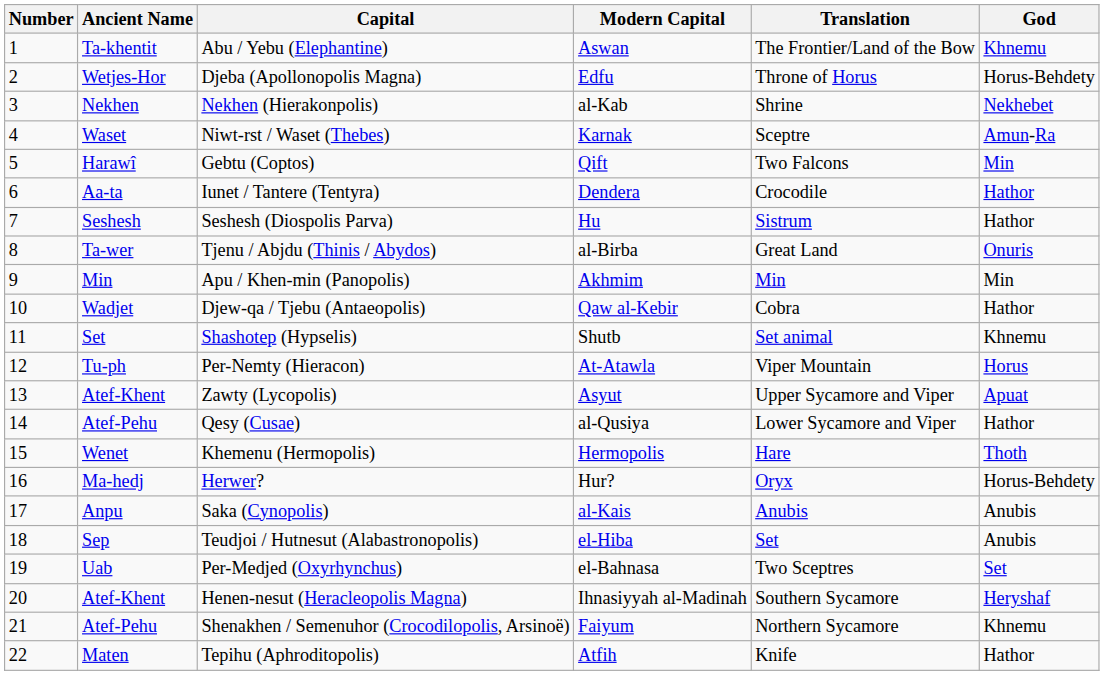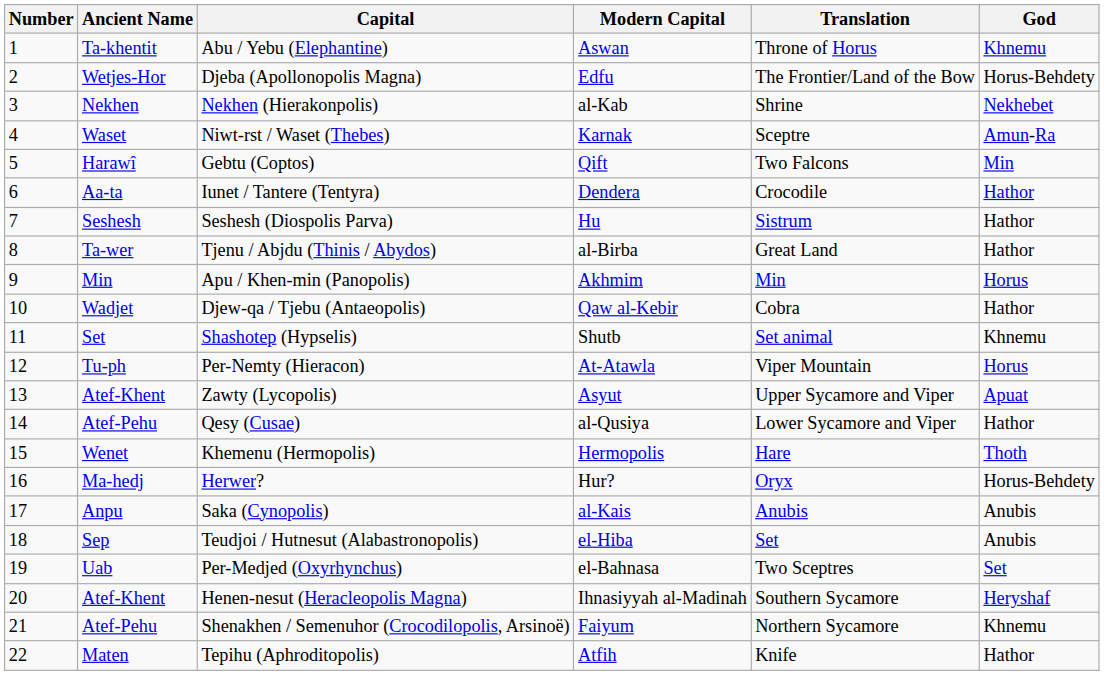 <table class="wikitable">
 <tr>
 <th>Number</th>
 <th>Ancient Name</th>
 <th>Capital</th>
 <th>Modern Capital</th>
 <th>Translation</th>
 <th>God</th>
 </tr>
 <tr>
 <td>1</td>
 <td><a href='#'>Ta-khentit</a></td>
 <td>Abu / Yebu (<a href='#'>Elephantine</a>)</td>
 <td><a href='#'>Aswan</a></td>
-<td>The Frontier/Land of the Bow</td>
+<td>Throne of <a href='#'>Horus</a></td>
 <td><a href='#'>Khnemu</a></td>
 </tr>
 <tr>
 <td>2</td>
 <td><a href='#'>Wetjes-Hor</a></td>
 <td>Djeba (Apollonopolis Magna)</td>
 <td><a href='#'>Edfu</a></td>
-<td>Throne of <a href='#'>Horus</a></td>
+<td>The Frontier/Land of the Bow</td>
 <td>Horus-Behdety</td>
 </tr>
 <tr>
 <td>3</td>
 <td><a href='#'>Nekhen</a></td>
 <td><a href='#'>Nekhen</a> (Hierakonpolis)</td>
 <td>al-Kab</td>
 <td>Shrine</td>
 <td><a href='#'>Nekhebet</a></td>
 </tr>
 <tr>
 <td>4</td>
 <td><a href='#'>Waset</a></td>
 <td>Niwt-rst / Waset (<a href='#'>Thebes</a>)</td>
 <td><a href='#'>Karnak</a></td>
 <td>Sceptre</td>
 <td><a href='#'>Amun</a>-<a href='#'>Ra</a></td>
 </tr>
 <tr>
 <td>5</td>
 <td><a href='#'>Harawî</a></td>
 <td>Gebtu (Coptos)</td>
 <td><a href='#'>Qift</a></td>
 <td>Two Falcons</td>
 <td><a href='#'>Min</a></td>
 </tr>
 <tr>
 <td>6</td>
 <td><a href='#'>Aa-ta</a></td>
 <td>Iunet / Tantere (Tentyra)</td>
 <td><a href='#'>Dendera</a></td>
 <td>Crocodile</td>
 <td><a href='#'>Hathor</a></td>
 </tr>
 <tr>
 <td>7</td>
 <td><a href='#'>Seshesh</a></td>
 <td>Seshesh (Diospolis Parva)</td>
 <td><a href='#'>Hu</a></td>
 <td><a href='#'>Sistrum</a></td>
 <td>Hathor</td>
 </tr>
 <tr>
 <td>8</td>
 <td><a href='#'>Ta-wer</a></td>
 <td>Tjenu / Abjdu (<a href='#'>Thinis</a> / <a href='#'>Abydos</a>)</td>
 <td>al-Birba</td>
 <td>Great Land</td>
-<td><a href='#'>Onuris</a></td>
+<td>Hathor</td>
 </tr>
 <tr>
 <td>9</td>
 <td><a href='#'>Min</a></td>
 <td>Apu / Khen-min (Panopolis)</td>
 <td><a href='#'>Akhmim</a></td>
 <td><a href='#'>Min</a></td>
-<td>Min</td>
+<td><a href='#'>Horus</a></td>
 </tr>
 <tr>
 <td>10</td>
 <td><a href='#'>Wadjet</a></td>
 <td>Djew-qa / Tjebu (Antaeopolis)</td>
 <td><a href='#'>Qaw al-Kebir</a></td>
 <td>Cobra</td>
 <td>Hathor</td>
 </tr>
 <tr>
 <td>11</td>
 <td><a href='#'>Set</a></td>
 <td><a href='#'>Shashotep</a> (Hypselis)</td>
 <td>Shutb</td>
 <td><a href='#'>Set animal</a></td>
 <td>Khnemu</td>
 </tr>
 <tr>
 <td>12</td>
 <td><a href='#'>Tu-ph</a></td>
 <td>Per-Nemty (Hieracon)</td>
 <td><a href='#'>At-Atawla</a></td>
 <td>Viper Mountain</td>
 <td><a href='#'>Horus</a></td>
 </tr>
 <tr>
 <td>13</td>
 <td><a href='#'>Atef-Khent</a></td>
 <td>Zawty (Lycopolis)</td>
 <td><a href='#'>Asyut</a></td>
 <td>Upper Sycamore and Viper</td>
 <td><a href='#'>Apuat</a></td>
 </tr>
 <tr>
 <td>14</td>
 <td><a href='#'>Atef-Pehu</a></td>
 <td>Qesy (<a href='#'>Cusae</a>)</td>
 <td>al-Qusiya</td>
 <td>Lower Sycamore and Viper</td>
 <td>Hathor</td>
 </tr>
 <tr>
 <td>15</td>
 <td><a href='#'>Wenet</a></td>
 <td>Khemenu (Hermopolis)</td>
 <td><a href='#'>Hermopolis</a></td>
 <td><a href='#'>Hare</a></td>
 <td><a href='#'>Thoth</a></td>
 </tr>
 <tr>
 <td>16</td>
 <td><a href='#'>Ma-hedj</a></td>
 <td><a href='#'>Herwer</a>?</td>
 <td>Hur?</td>
 <td><a href='#'>Oryx</a></td>
 <td>Horus-Behdety</td>
 </tr>
 <tr>
 <td>17</td>
 <td><a href='#'>Anpu</a></td>
 <td>Saka (<a href='#'>Cynopolis</a>)</td>
 <td><a href='#'>al-Kais</a></td>
 <td><a href='#'>Anubis</a></td>
 <td>Anubis</td>
 </tr>
 <tr>
 <td>18</td>
 <td><a href='#'>Sep</a></td>
 <td>Teudjoi / Hutnesut (Alabastronopolis)</td>
 <td><a href='#'>el-Hiba</a></td>
 <td><a href='#'>Set</a></td>
 <td>Anubis</td>
 </tr>
 <tr>
 <td>19</td>
 <td><a href='#'>Uab</a></td>
 <td>Per-Medjed (<a href='#'>Oxyrhynchus</a>)</td>
 <td>el-Bahnasa</td>
 <td>Two Sceptres</td>
 <td><a href='#'>Set</a></td>
 </tr>
 <tr>
 <td>20</td>
 <td><a href='#'>Atef-Khent</a></td>
 <td>Henen-nesut (<a href='#'>Heracleopolis Magna</a>)</td>
 <td>Ihnasiyyah al-Madinah</td>
 <td>Southern Sycamore</td>
 <td><a href='#'>Heryshaf</a></td>
 </tr>
 <tr>
 <td>21</td>
 <td><a href='#'>Atef-Pehu</a></td>
 <td>Shenakhen / Semenuhor (<a href='#'>Crocodilopolis</a>, Arsinoë)</td>
 <td><a href='#'>Faiyum</a></td>
 <td>Northern Sycamore</td>
 <td>Khnemu</td>
 </tr>
 <tr>
 <td>22</td>
 <td><a href='#'>Maten</a></td>
 <td>Tepihu (Aphroditopolis)</td>
 <td><a href='#'>Atfih</a></td>
 <td>Knife</td>
 <td>Hathor</td>
 </tr>
 </table>
